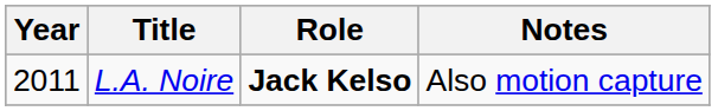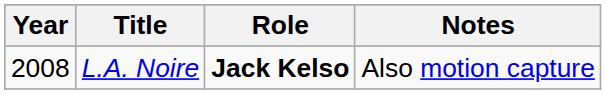 <table class="wikitable">
 <tr>
 <th>Year</th>
 <th>Title</th>
 <th>Role</th>
 <th>Notes</th>
 </tr>
 <tr>
-<td>2011</td>
+<td>2008</td>
 <td><em><a href='#'>L.A. Noire</a></em></td>
 <td><strong>Jack Kelso</strong></td>
 <td>Also <a href='#'>motion capture</a></td>
 </tr>
 </table>
